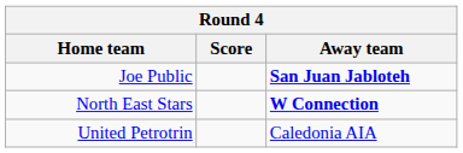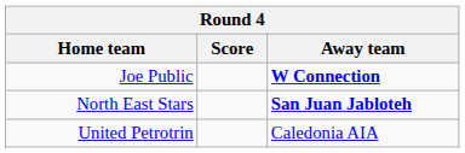 <table class="wikitable" style="float:left; margin-right:1em;">
 <tr>
 <th colspan=3>Round 4</th>
 </tr>
 <tr>
 <th width="165">Home team</th>
 <th width="55">Score</th>
 <th width="165">Away team</th>
 </tr>
 <tr>
 <td align="right"><a href='#'>Joe Public</a></td>
 <td align="center"></td>
-<td><strong><a href='#'>San Juan Jabloteh</a></strong></td>
+<td><strong><a href='#'>W Connection</a></strong></td>
 </tr>
 <tr>
 <td align="right"><a href='#'>North East Stars</a></td>
 <td align="center"></td>
-<td><strong><a href='#'>W Connection</a></strong></td>
+<td><strong><a href='#'>San Juan Jabloteh</a></strong></td>
 </tr>
 <tr>
 <td align="right"><a href='#'>United Petrotrin</a></td>
 <td align="center"></td>
 <td><a href='#'>Caledonia AIA</a></td>
 </tr>
 </table>
